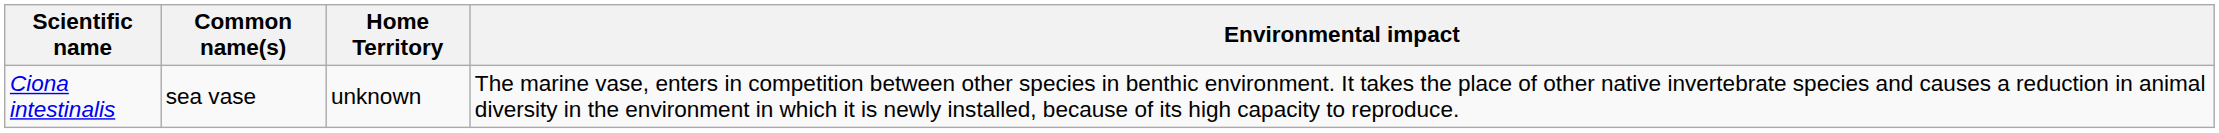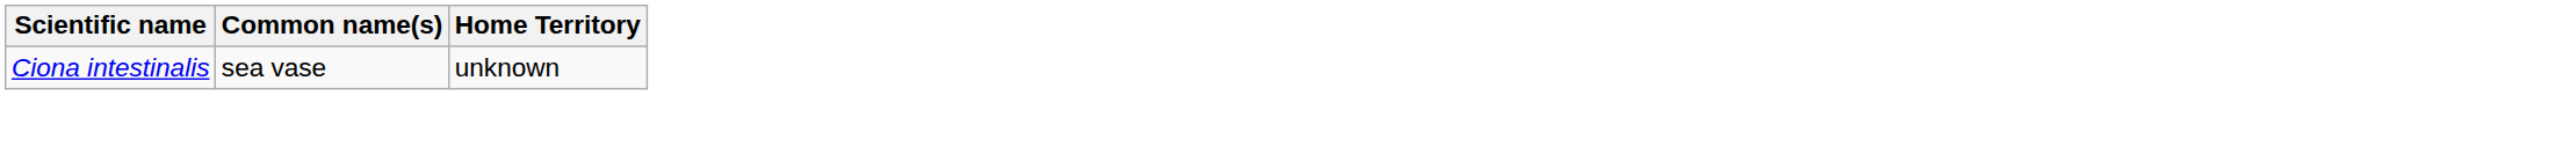 <table class="wikitable">
 <tr>
 <th>Scientific name</th>
 <th>Common name(s)</th>
 <th>Home Territory</th>
-<th>Environmental impact</th>
 </tr>
 <tr>
 <td><em><a href='#'>Ciona intestinalis</a></em></td>
 <td>sea vase</td>
 <td>unknown</td>
-<td>The marine vase, enters in competition between other species in benthic environment. It takes the place of other native invertebrate species and causes a reduction in animal diversity in the environment in which it is newly installed, because of its high capacity to reproduce.</td>
 </tr>
 </table>
